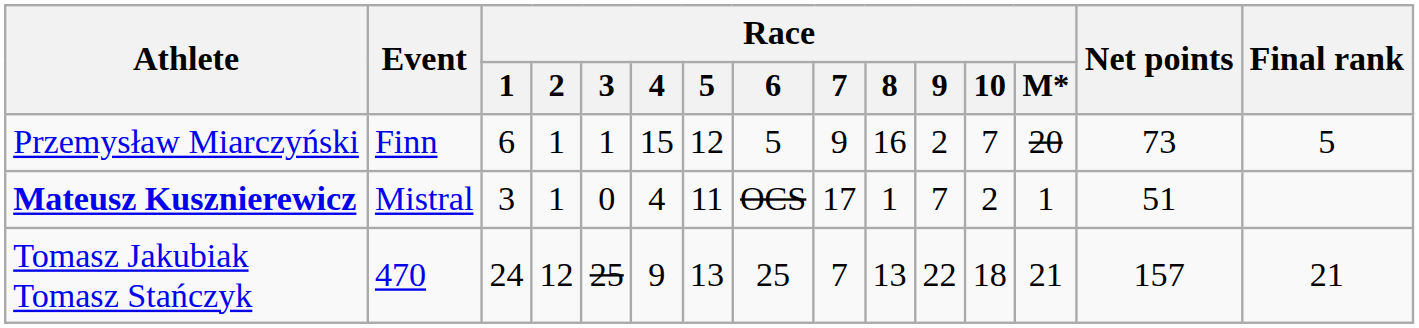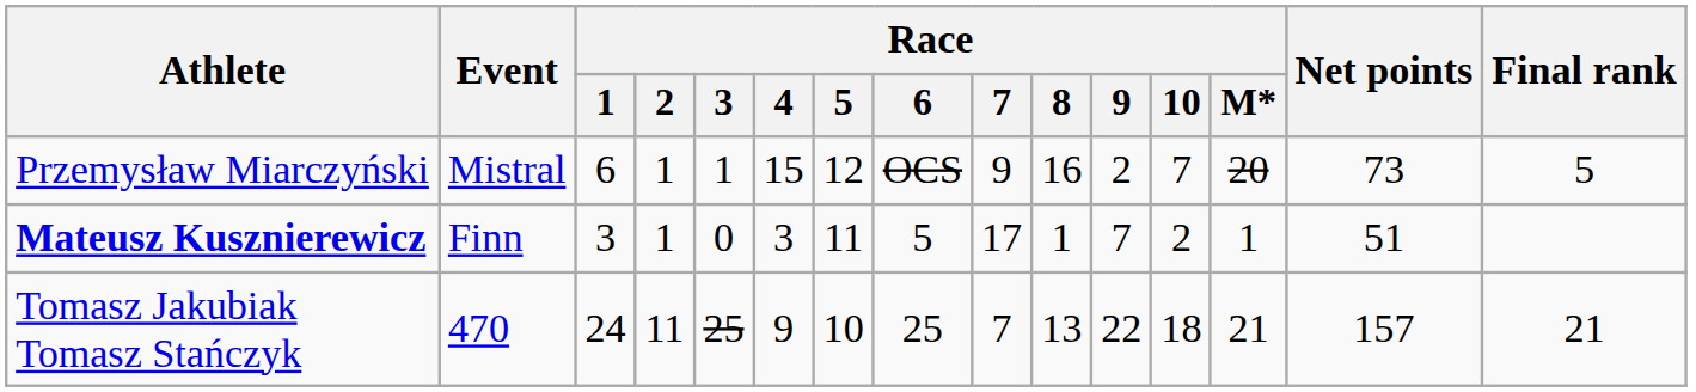 <table class="wikitable" style="font-size:90%">
 <tr>
 <th rowspan=2>Athlete</th>
 <th rowspan=2>Event</th>
 <th colspan=11>Race</th>
 <th rowspan=2>Net points</th>
 <th rowspan=2>Final rank</th>
 </tr>
 <tr style="font-size:95%">
 <th>1</th>
 <th>2</th>
 <th>3</th>
 <th>4</th>
 <th>5</th>
 <th>6</th>
 <th>7</th>
 <th>8</th>
 <th>9</th>
 <th>10</th>
 <th>M*</th>
 </tr>
 <tr align=center>
 <td align=left><a href='#'>Przemysław Miarczyński</a></td>
-<td align=left><a href='#'>Finn</a></td>
+<td align=left><a href='#'>Mistral</a></td>
 <td>6</td>
 <td>1</td>
 <td>1</td>
 <td>15</td>
 <td>12</td>
-<td>5</td>
+<td><s>OCS</s></td>
 <td>9</td>
 <td>16</td>
 <td>2</td>
 <td>7</td>
 <td><s>20</s></td>
 <td>73</td>
 <td>5</td>
 </tr>
 <tr align=center>
 <td align=left><strong><a href='#'>Mateusz Kusznierewicz</a></strong></td>
-<td align=left><a href='#'>Mistral</a></td>
+<td align=left><a href='#'>Finn</a></td>
 <td>3</td>
 <td>1</td>
 <td>0</td>
-<td>4</td>
+<td>3</td>
 <td>11</td>
-<td><s>OCS</s></td>
+<td>5</td>
 <td>17</td>
 <td>1</td>
 <td>7</td>
 <td>2</td>
 <td>1</td>
 <td>51</td>
 <td></td>
 </tr>
 <tr align=center>
 <td align=left><a href='#'>Tomasz Jakubiak</a><br><a href='#'>Tomasz Stańczyk</a></td>
 <td align=left><a href='#'>470</a></td>
 <td>24</td>
-<td>12</td>
+<td>11</td>
 <td><s>25</s></td>
 <td>9</td>
-<td>13</td>
+<td>10</td>
 <td>25</td>
 <td>7</td>
 <td>13</td>
 <td>22</td>
 <td>18</td>
 <td>21</td>
 <td>157</td>
 <td>21</td>
 </tr>
 </table>
